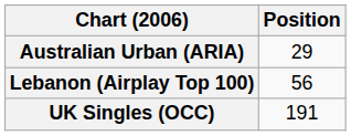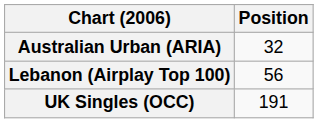 <table class="wikitable sortable plainrowheaders" style="text-align:center">
 <tr>
 <th>Chart (2006)</th>
 <th>Position</th>
 </tr>
 <tr>
 <th scope="row">Australian Urban (ARIA)</th>
-<td>29</td>
+<td>32</td>
 </tr>
 <tr>
 <th scope="row">Lebanon (Airplay Top 100)</th>
 <td>56</td>
 </tr>
 <tr>
 <th scope="row">UK Singles (OCC)</th>
 <td>191</td>
 </tr>
 </table>
